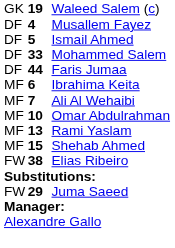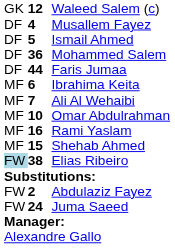 <table style="font-size: 90%" cellspacing="0" cellpadding="0">
 <tr>
 <td colspan="4"></td>
 </tr>
 <tr>
 <th width=25></th>
 <th width=25></th>
 </tr>
 <tr>
 <td>GK</td>
-<td><strong>19</strong></td>
+<td><strong>12</strong></td>
 <td> <a href='#'>Waleed Salem</a> (<a href='#'>c</a>)</td>
 </tr>
 <tr>
 <td>DF</td>
 <td><strong>4</strong></td>
 <td> <a href='#'>Musallem Fayez</a></td>
 </tr>
 <tr>
 <td>DF</td>
 <td><strong>5</strong></td>
 <td> <a href='#'>Ismail Ahmed</a></td>
 </tr>
 <tr>
 <td>DF</td>
-<td><strong>33</strong></td>
+<td><strong>36</strong></td>
 <td> <a href='#'>Mohammed Salem</a></td>
 <td></td>
 </tr>
 <tr>
 <td>DF</td>
 <td><strong>44</strong></td>
 <td> <a href='#'>Faris Jumaa</a></td>
 </tr>
 <tr>
 <td>MF</td>
 <td><strong>6</strong></td>
 <td> <a href='#'>Ibrahima Keita</a></td>
 </tr>
 <tr>
 <td>MF</td>
 <td><strong>7</strong></td>
 <td> <a href='#'>Ali Al Wehaibi</a></td>
 </tr>
 <tr>
 <td>MF</td>
 <td><strong>10</strong></td>
 <td> <a href='#'>Omar Abdulrahman</a></td>
 </tr>
 <tr>
 <td>MF</td>
-<td><strong>13</strong></td>
+<td><strong>16</strong></td>
 <td> <a href='#'>Rami Yaslam</a></td>
 </tr>
 <tr>
 <td>MF</td>
 <td><strong>15</strong></td>
 <td> <a href='#'>Shehab Ahmed</a></td>
 <td></td>
 </tr>
 <tr>
-<td>FW</td>
+<td style="background: lightblue;">FW</td>
 <td><strong>38</strong></td>
 <td> <a href='#'>Elias Ribeiro</a>  </td>
 </tr>
 <tr>
 <td colspan=3><strong>Substitutions:</strong></td>
 </tr>
 <tr>
 <td>FW</td>
-<td><strong>29</strong></td>
+<td><strong>2</strong></td>
+<td> <a href='#'>Abdulaziz Fayez</a></td>
+<td></td>
+<td></td>
+</tr>
+<tr>
+<td>FW</td>
+<td><strong>24</strong></td>
 <td> <a href='#'>Juma Saeed</a></td>
 <td></td>
 <td></td>
 </tr>
 <tr>
 <td colspan=3><strong>Manager:</strong></td>
 </tr>
 <tr>
 <td colspan=4> <a href='#'>Alexandre Gallo</a></td>
 </tr>
 </table>
